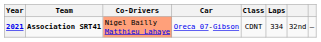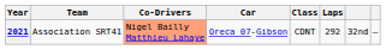 <table class="wikitable" style="text-align:center; font-size:90%">
 <tr>
 <th>Year</th>
 <th>Team</th>
 <th>Co-Drivers</th>
 <th>Car</th>
 <th>Class</th>
 <th>Laps</th>
 <th></th>
 <th></th>
 </tr>
 <tr>
 <th><a href='#'>2021</a></th>
-<td align="left"><strong> Association SRT41</strong></td>
+<td align="left"> Association SRT41</td>
 <td align="left" style="background: lightsalmon;"> Nigel Bailly<br> <a href='#'>Matthieu Lahaye</a></td>
 <td align="left"><a href='#'>Oreca 07</a>-<a href='#'>Gibson</a></td>
 <td>CDNT</td>
-<td>334</td>
+<td>292</td>
 <td>32nd</td>
 <td>–</td>
 </tr>
 </table>
